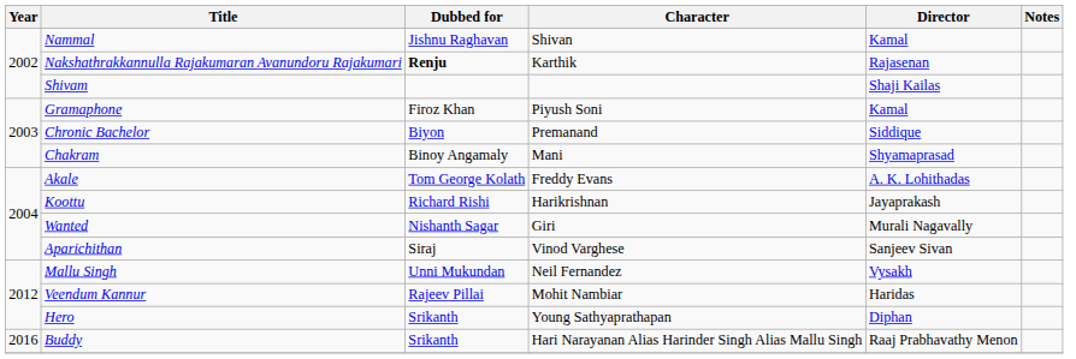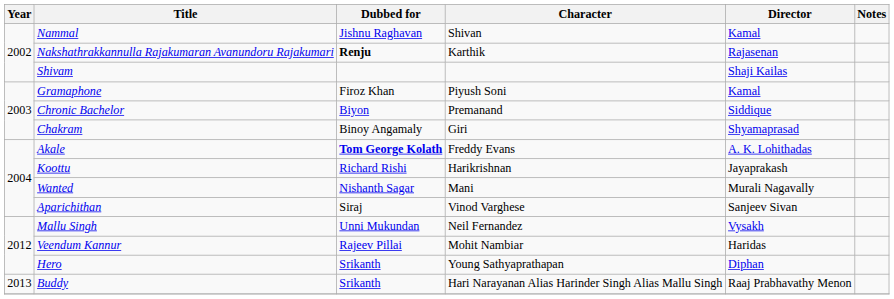 <table class="wikitable sortable">
 <tr>
 <th scope="col">Year</th>
 <th scope="col">Title</th>
 <th scope="col">Dubbed for</th>
 <th scope="col">Character</th>
 <th scope="col">Director</th>
 <th class="unsortable" scope="col">Notes</th>
 </tr>
 <tr>
 <td rowspan=3>2002</td>
 <td><em><a href='#'>Nammal</a></em></td>
 <td><a href='#'>Jishnu Raghavan</a></td>
 <td>Shivan</td>
 <td><a href='#'>Kamal</a></td>
 <td></td>
 </tr>
 <tr>
 <td><em><a href='#'>Nakshathrakkannulla Rajakumaran Avanundoru Rajakumari</a></em></td>
 <td><strong>Renju</strong></td>
 <td>Karthik</td>
 <td><a href='#'>Rajasenan</a></td>
 <td></td>
 </tr>
 <tr>
 <td><em><a href='#'>Shivam</a></em></td>
 <td></td>
 <td></td>
 <td><a href='#'>Shaji Kailas</a></td>
 <td></td>
 </tr>
 <tr>
 <td rowspan=3>2003</td>
 <td><em><a href='#'>Gramaphone</a></em></td>
 <td>Firoz Khan</td>
 <td>Piyush Soni</td>
 <td><a href='#'>Kamal</a></td>
 <td></td>
 </tr>
 <tr>
 <td><em><a href='#'>Chronic Bachelor</a></em></td>
 <td><a href='#'>Biyon</a></td>
 <td>Premanand</td>
 <td><a href='#'>Siddique</a></td>
 <td></td>
 </tr>
 <tr>
 <td><em><a href='#'>Chakram</a></em></td>
 <td>Binoy Angamaly</td>
-<td>Mani</td>
+<td>Giri</td>
 <td><a href='#'>Shyamaprasad</a></td>
 <td></td>
 </tr>
 <tr>
 <td rowspan=4>2004</td>
 <td><em><a href='#'>Akale</a></em></td>
-<td><a href='#'>Tom George Kolath</a></td>
+<td><strong><a href='#'>Tom George Kolath</a></strong></td>
 <td>Freddy Evans</td>
 <td><a href='#'>A. K. Lohithadas</a></td>
 <td></td>
 </tr>
 <tr>
 <td><em><a href='#'>Koottu</a></em></td>
 <td><a href='#'>Richard Rishi</a></td>
 <td>Harikrishnan</td>
 <td>Jayaprakash</td>
 <td></td>
 </tr>
 <tr>
 <td><em><a href='#'>Wanted</a></em></td>
 <td><a href='#'>Nishanth Sagar</a></td>
-<td>Giri</td>
+<td>Mani</td>
 <td>Murali Nagavally</td>
 <td></td>
 </tr>
 <tr>
 <td><em><a href='#'>Aparichithan</a></em></td>
 <td>Siraj</td>
 <td>Vinod Varghese</td>
 <td>Sanjeev Sivan</td>
 <td></td>
 </tr>
 <tr>
 <td rowspan=3>2012</td>
 <td><em><a href='#'>Mallu Singh</a></em></td>
 <td><a href='#'>Unni Mukundan</a></td>
 <td>Neil Fernandez</td>
 <td><a href='#'>Vysakh</a></td>
 <td></td>
 </tr>
 <tr>
 <td><em><a href='#'>Veendum Kannur</a></em></td>
 <td><a href='#'>Rajeev Pillai</a></td>
 <td>Mohit Nambiar</td>
 <td>Haridas</td>
 <td></td>
 </tr>
 <tr>
 <td><em><a href='#'>Hero</a></em></td>
 <td><a href='#'>Srikanth</a></td>
 <td>Young Sathyaprathapan</td>
 <td><a href='#'>Diphan</a></td>
 <td></td>
 </tr>
 <tr>
-<td>2016</td>
+<td>2013</td>
 <td><em><a href='#'>Buddy</a></em></td>
 <td><a href='#'>Srikanth</a></td>
 <td>Hari Narayanan Alias Harinder Singh Alias Mallu Singh</td>
 <td>Raaj Prabhavathy Menon</td>
 <td></td>
 </tr>
 <tr>
 </tr>
 </table>
